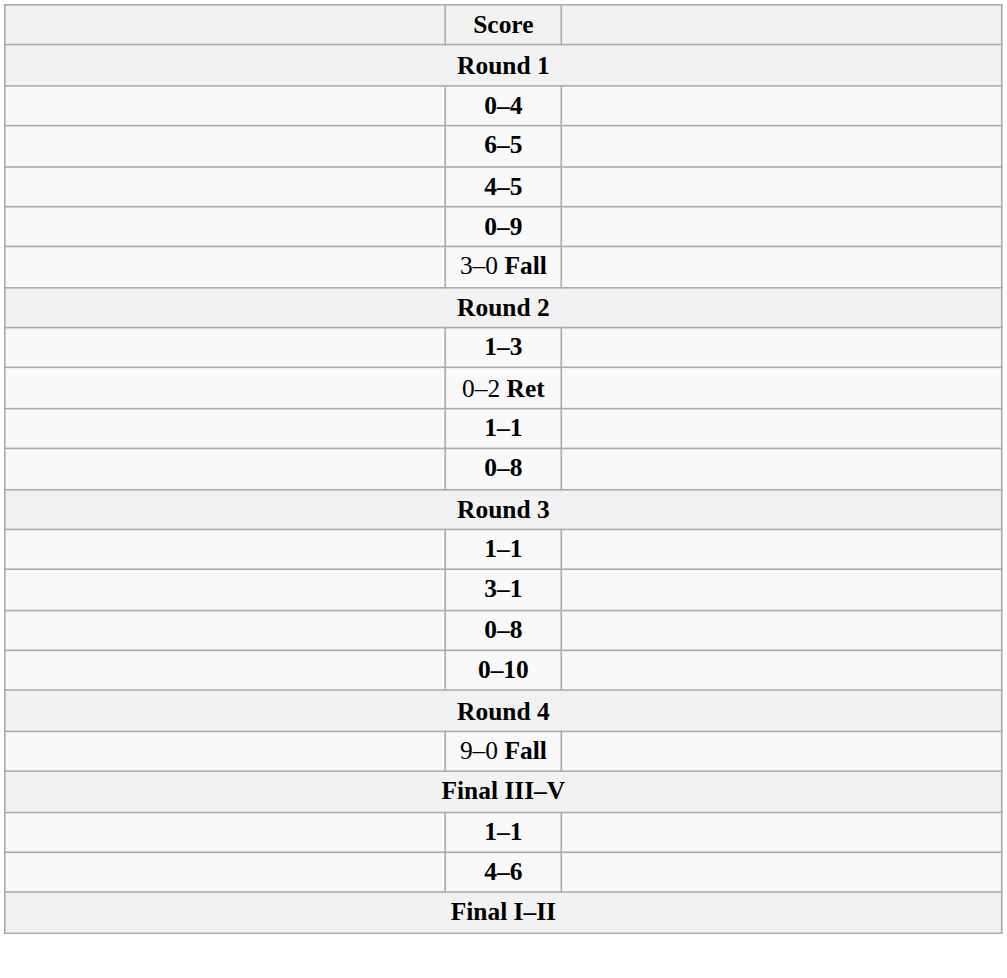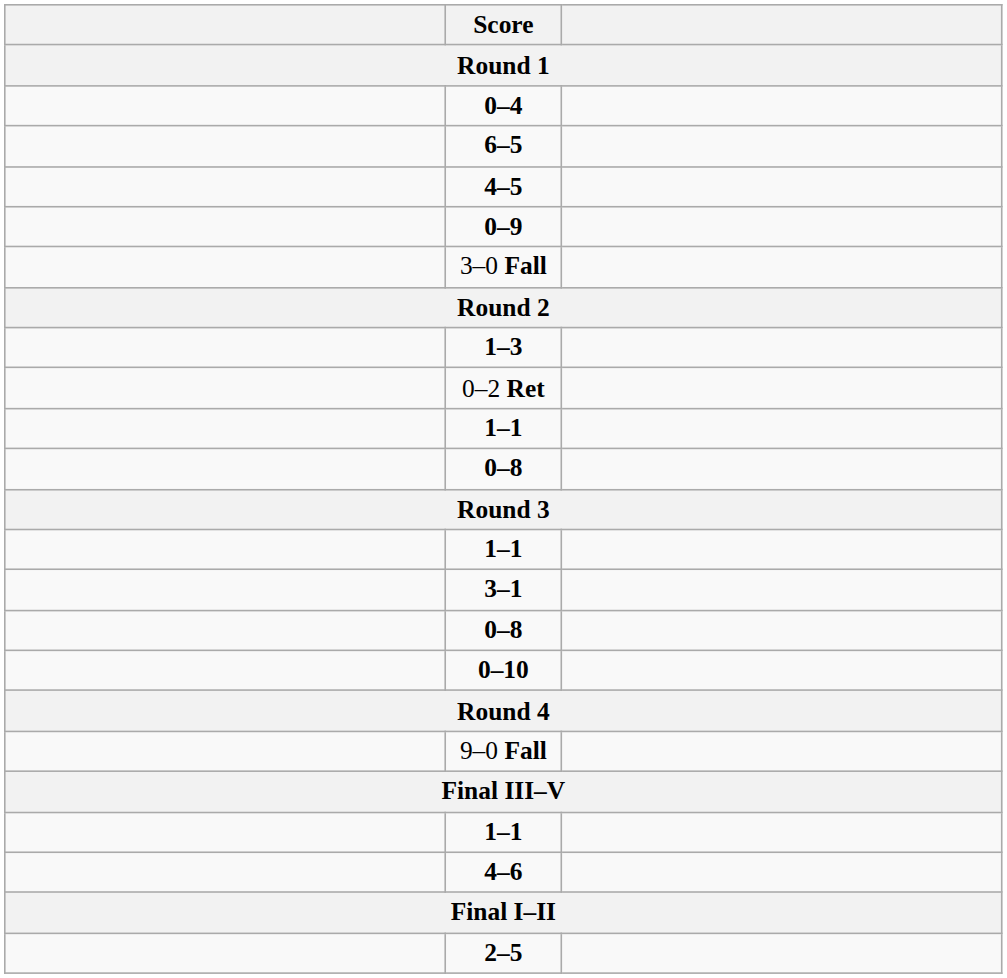 <table class="wikitable" style="text-align: left;">
 <tr>
 <th align="right" width="270"></th>
 <th width="65">Score</th>
 <th align="left" width="270"></th>
 </tr>
 <tr>
 <th colspan="3">Round 1</th>
 </tr>
 <tr>
 <td></td>
 <td align=center><strong>0–4</strong></td>
 <td><strong></strong></td>
 </tr>
 <tr>
 <td><strong></strong></td>
 <td align=center><strong>6–5</strong></td>
 <td></td>
 </tr>
 <tr>
 <td></td>
 <td align=center><strong>4–5</strong></td>
 <td><strong></strong></td>
 </tr>
 <tr>
 <td></td>
 <td align=center><strong>0–9</strong></td>
 <td><strong></strong></td>
 </tr>
 <tr>
 <td><strong></strong></td>
 <td align=center>3–0 <strong>Fall</strong></td>
 <td></td>
 </tr>
 <tr>
 <th colspan="3">Round 2</th>
 </tr>
 <tr>
 <td></td>
 <td align=center><strong>1–3</strong></td>
 <td><strong></strong></td>
 </tr>
 <tr>
 <td><strong></strong></td>
 <td align=center>0–2 <strong>Ret</strong></td>
 <td></td>
 </tr>
 <tr>
 <td></td>
 <td align=center><strong>1–1</strong></td>
 <td><strong></strong></td>
 </tr>
 <tr>
 <td></td>
 <td align=center><strong>0–8</strong></td>
 <td><strong></strong></td>
 </tr>
 <tr>
 <th colspan="3">Round 3</th>
 </tr>
 <tr>
 <td></td>
 <td align=center><strong>1–1</strong></td>
 <td><strong></strong></td>
 </tr>
 <tr>
 <td><strong></strong></td>
 <td align=center><strong>3–1</strong></td>
 <td></td>
 </tr>
 <tr>
 <td></td>
 <td align=center><strong>0–8</strong></td>
 <td><strong></strong></td>
 </tr>
 <tr>
 <td></td>
 <td align=center><strong>0–10</strong></td>
 <td><strong></strong></td>
 </tr>
 <tr>
 <th colspan="3">Round 4</th>
 </tr>
 <tr>
 <td><strong></strong></td>
 <td align=center>9–0 <strong>Fall</strong></td>
 <td></td>
 </tr>
 <tr>
 <th colspan="3">Final III–V</th>
 </tr>
 <tr>
 <td><strong></strong></td>
 <td align=center><strong>1–1</strong></td>
 <td></td>
 </tr>
 <tr>
 <td></td>
 <td align=center><strong>4–6</strong></td>
 <td><strong></strong></td>
 </tr>
 <tr>
 <th colspan="3">Final I–II</th>
 </tr>
+<tr>
+<td></td>
+<td align=center><strong>2–5</strong></td>
+<td><strong></strong></td>
+</tr>
 </table>
